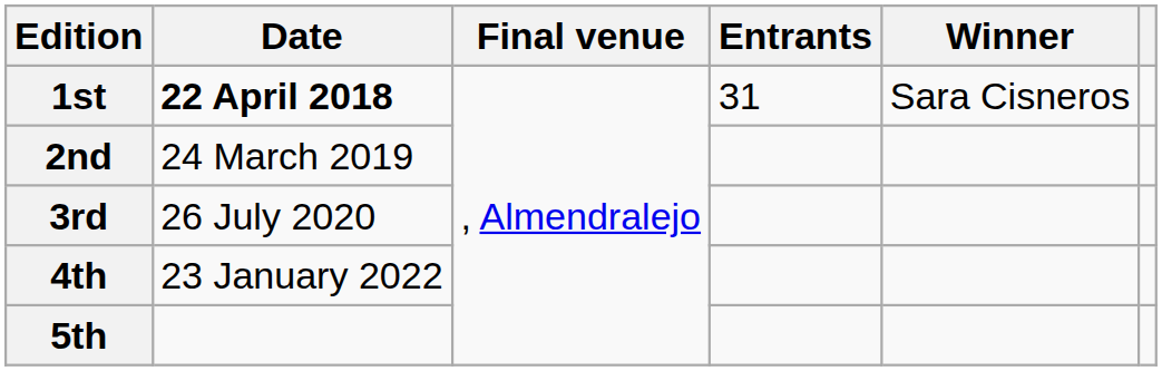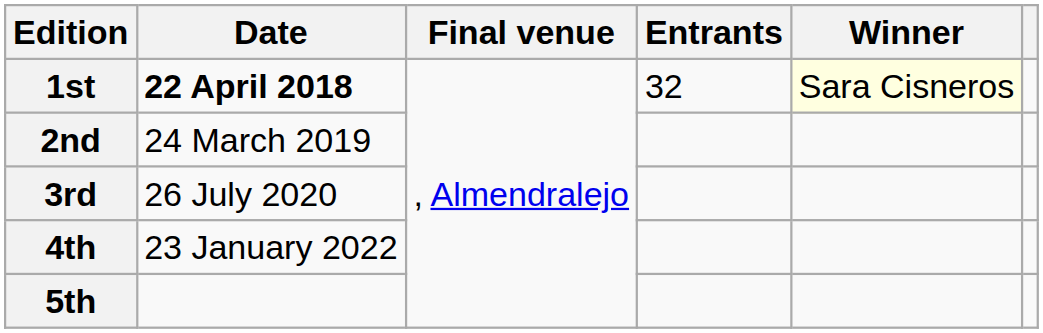 <table class="wikitable defaultcenter col2left col3left col5left" style="font-size:95%;">
 <tr>
 <th>Edition</th>
 <th>Date</th>
 <th>Final venue</th>
 <th>Entrants</th>
 <th>Winner</th>
 <th></th>
 </tr>
 <tr>
 <th>1st</th>
 <td><strong>22 April 2018</strong></td>
 <td rowspan=5>, <a href='#'>Almendralejo</a></td>
-<td>31</td>
-<td>Sara Cisneros</td>
+<td>32</td>
+<td style="background: lightyellow;">Sara Cisneros</td>
 <td></td>
 </tr>
 <tr>
 <th>2nd</th>
 <td>24 March 2019</td>
 <td></td>
 <td></td>
 <td></td>
 </tr>
 <tr>
 <th>3rd</th>
 <td>26 July 2020</td>
 <td></td>
 <td></td>
 <td></td>
 </tr>
 <tr>
 <th>4th</th>
 <td>23 January 2022</td>
 <td></td>
 <td></td>
 <td></td>
 </tr>
 <tr>
 <th>5th</th>
 <td></td>
 <td></td>
 <td></td>
 <td></td>
 </tr>
 </table>
